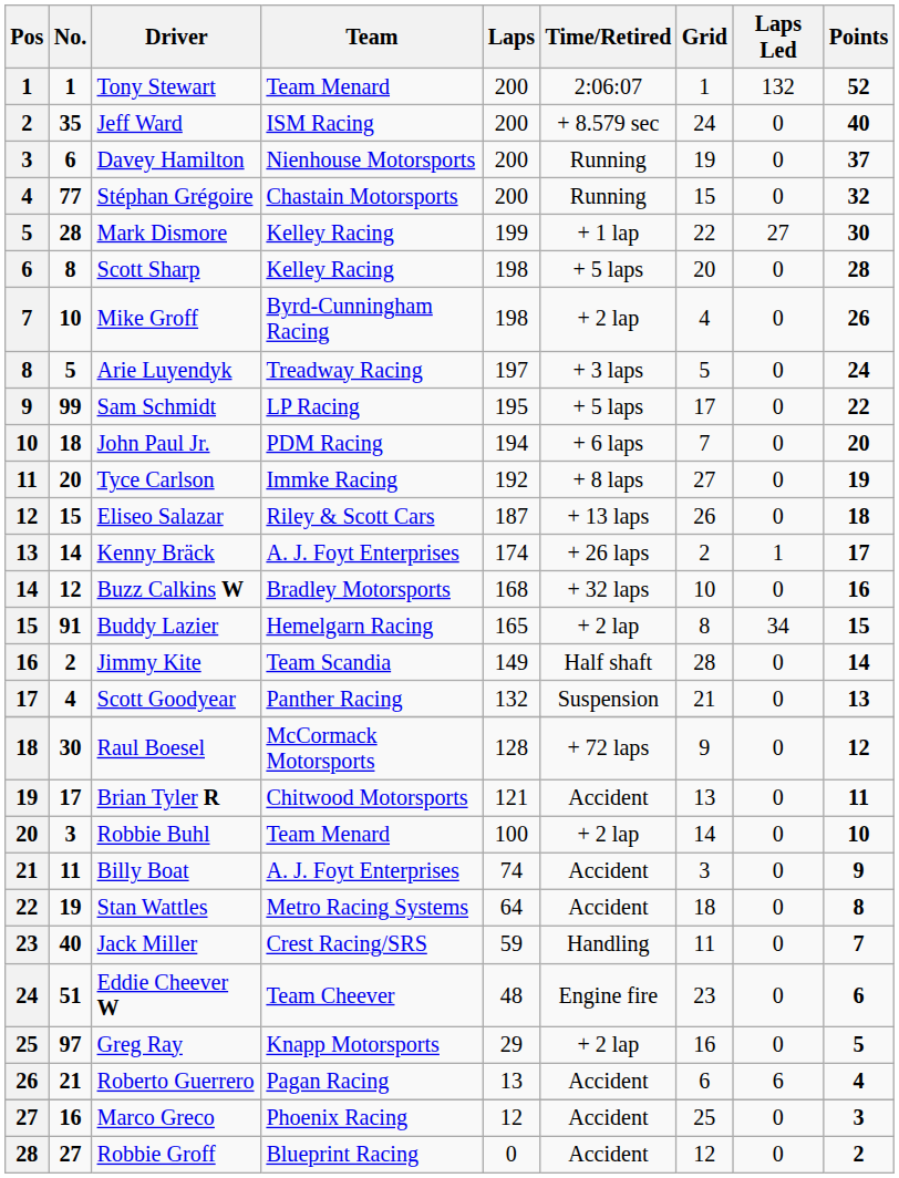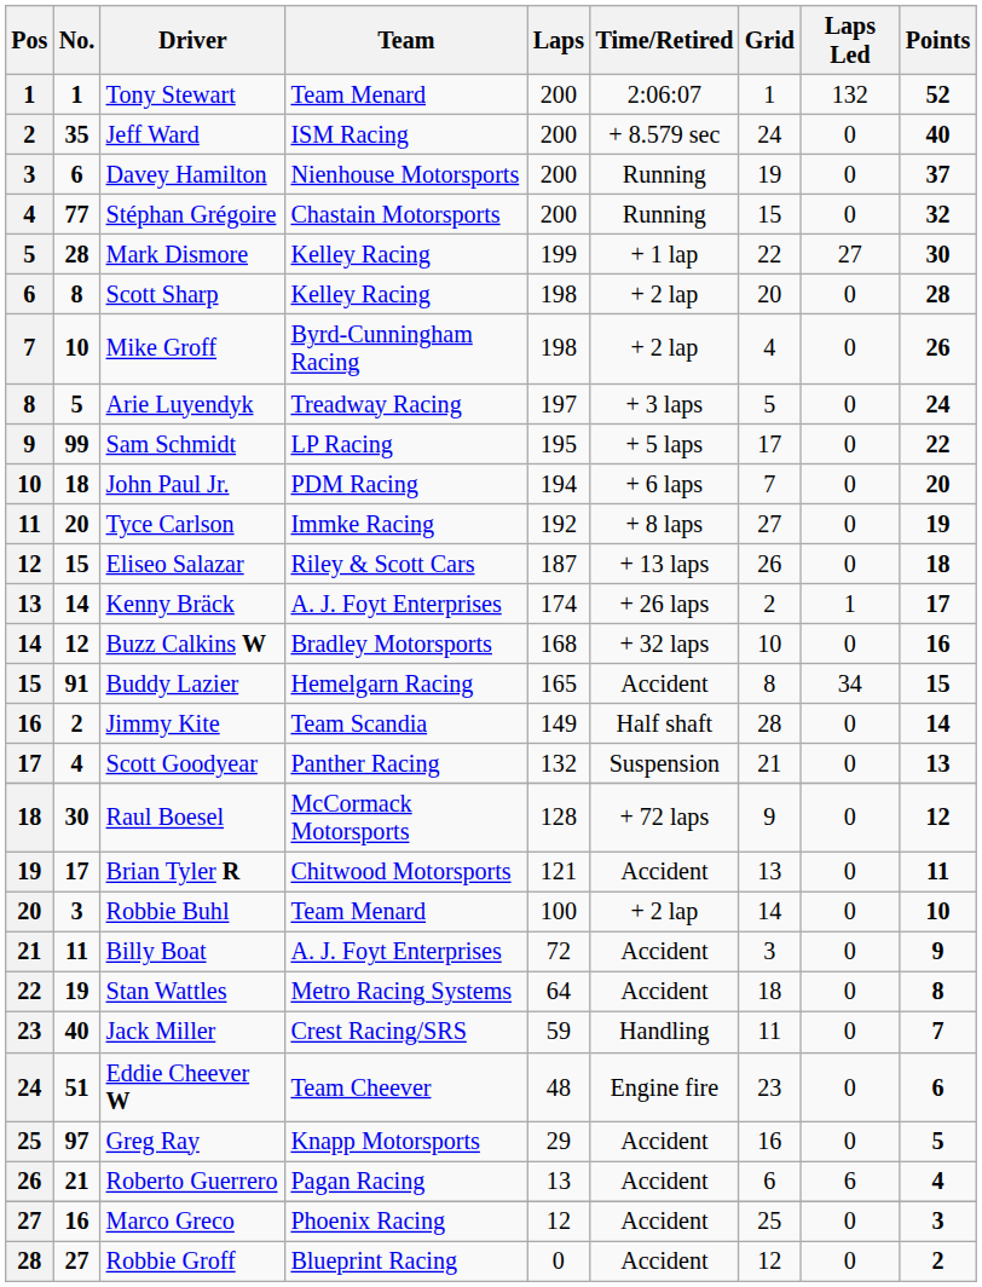 <table class="wikitable" style="font-size:95%">
 <tr>
 <th>Pos</th>
 <th>No.</th>
 <th>Driver</th>
 <th>Team</th>
 <th>Laps</th>
 <th>Time/Retired</th>
 <th>Grid</th>
 <th>Laps Led</th>
 <th>Points</th>
 </tr>
 <tr>
 <th>1</th>
 <td align=center><strong>1</strong></td>
 <td> <a href='#'>Tony Stewart</a></td>
 <td><a href='#'>Team Menard</a></td>
 <td align=center>200</td>
 <td align=center>2:06:07</td>
 <td align=center>1</td>
 <td align=center>132</td>
 <td align=center><strong>52</strong></td>
 </tr>
 <tr>
 <th>2</th>
 <td align="center"><strong>35</strong></td>
 <td> <a href='#'>Jeff Ward</a></td>
 <td><a href='#'>ISM Racing</a></td>
 <td align=center>200</td>
 <td align=center>+ 8.579 sec</td>
 <td align=center>24</td>
 <td align=center>0</td>
 <td align=center><strong>40</strong></td>
 </tr>
 <tr>
 <th>3</th>
 <td align=center><strong>6</strong></td>
 <td> <a href='#'>Davey Hamilton</a></td>
 <td><a href='#'>Nienhouse Motorsports</a></td>
 <td align=center>200</td>
 <td align=center>Running</td>
 <td align=center>19</td>
 <td align=center>0</td>
 <td align=center><strong>37</strong></td>
 </tr>
 <tr>
 <th>4</th>
 <td align=center><strong>77</strong></td>
 <td> <a href='#'>Stéphan Grégoire</a></td>
 <td><a href='#'>Chastain Motorsports</a></td>
 <td align=center>200</td>
 <td align=center>Running</td>
 <td align=center>15</td>
 <td align=center>0</td>
 <td align=center><strong>32</strong></td>
 </tr>
 <tr>
 <th>5</th>
 <td align=center><strong>28</strong></td>
 <td> <a href='#'>Mark Dismore</a></td>
 <td><a href='#'>Kelley Racing</a></td>
 <td align=center>199</td>
 <td align=center>+ 1 lap</td>
 <td align=center>22</td>
 <td align=center>27</td>
 <td align=center><strong>30</strong></td>
 </tr>
 <tr>
 <th>6</th>
 <td align=center><strong>8</strong></td>
 <td> <a href='#'>Scott Sharp</a></td>
 <td><a href='#'>Kelley Racing</a></td>
 <td align=center>198</td>
-<td align=center>+ 5 laps</td>
+<td align=center>+ 2 lap</td>
 <td align=center>20</td>
 <td align=center>0</td>
 <td align=center><strong>28</strong></td>
 </tr>
 <tr>
 <th>7</th>
 <td align="center"><strong>10</strong></td>
 <td> <a href='#'>Mike Groff</a></td>
 <td><a href='#'>Byrd-Cunningham Racing</a></td>
 <td align=center>198</td>
 <td align=center>+ 2 lap</td>
 <td align=center>4</td>
 <td align=center>0</td>
 <td align=center><strong>26</strong></td>
 </tr>
 <tr>
 <th>8</th>
 <td align=center><strong>5</strong></td>
 <td> <a href='#'>Arie Luyendyk</a></td>
 <td><a href='#'>Treadway Racing</a></td>
 <td align=center>197</td>
 <td align=center>+ 3 laps</td>
 <td align=center>5</td>
 <td align=center>0</td>
 <td align=center><strong>24</strong></td>
 </tr>
 <tr>
 <th>9</th>
 <td align=center><strong>99</strong></td>
 <td> <a href='#'>Sam Schmidt</a></td>
 <td><a href='#'>LP Racing</a></td>
 <td align=center>195</td>
 <td align=center>+ 5 laps</td>
 <td align=center>17</td>
 <td align=center>0</td>
 <td align=center><strong>22</strong></td>
 </tr>
 <tr>
 <th>10</th>
 <td align=center><strong>18</strong></td>
 <td> <a href='#'>John Paul Jr.</a></td>
 <td><a href='#'>PDM Racing</a></td>
 <td align=center>194</td>
 <td align=center>+ 6 laps</td>
 <td align=center>7</td>
 <td align=center>0</td>
 <td align=center><strong>20</strong></td>
 </tr>
 <tr>
 <th>11</th>
 <td align=center><strong>20</strong></td>
 <td> <a href='#'>Tyce Carlson</a></td>
 <td><a href='#'>Immke Racing</a></td>
 <td align=center>192</td>
 <td align=center>+ 8 laps</td>
 <td align=center>27</td>
 <td align=center>0</td>
 <td align=center><strong>19</strong></td>
 </tr>
 <tr>
 <th>12</th>
 <td align=center><strong>15</strong></td>
 <td> <a href='#'>Eliseo Salazar</a></td>
 <td><a href='#'>Riley & Scott Cars</a></td>
 <td align=center>187</td>
 <td align=center>+ 13 laps</td>
 <td align=center>26</td>
 <td align=center>0</td>
 <td align=center><strong>18</strong></td>
 </tr>
 <tr>
 <th>13</th>
 <td align=center><strong>14</strong></td>
 <td> <a href='#'>Kenny Bräck</a></td>
 <td><a href='#'>A. J. Foyt Enterprises</a></td>
 <td align=center>174</td>
 <td align=center>+ 26 laps</td>
 <td align=center>2</td>
 <td align=center>1</td>
 <td align=center><strong>17</strong></td>
 </tr>
 <tr>
 <th>14</th>
 <td align=center><strong>12</strong></td>
 <td> <a href='#'>Buzz Calkins</a> <strong><span>W</span></strong></td>
 <td><a href='#'>Bradley Motorsports</a></td>
 <td align=center>168</td>
 <td align=center>+ 32 laps</td>
 <td align=center>10</td>
 <td align=center>0</td>
 <td align=center><strong>16</strong></td>
 </tr>
 <tr>
 <th>15</th>
 <td align=center><strong>91</strong></td>
 <td> <a href='#'>Buddy Lazier</a></td>
 <td><a href='#'>Hemelgarn Racing</a></td>
 <td align=center>165</td>
-<td align=center>+ 2 lap</td>
+<td align=center>Accident</td>
 <td align=center>8</td>
 <td align=center>34</td>
 <td align=center><strong>15</strong></td>
 </tr>
 <tr>
 <th>16</th>
 <td align=center><strong>2</strong></td>
 <td> <a href='#'>Jimmy Kite</a></td>
 <td><a href='#'>Team Scandia</a></td>
 <td align=center>149</td>
 <td align=center>Half shaft</td>
 <td align=center>28</td>
 <td align=center>0</td>
 <td align=center><strong>14</strong></td>
 </tr>
 <tr>
 <th>17</th>
 <td align=center><strong>4</strong></td>
 <td> <a href='#'>Scott Goodyear</a></td>
 <td><a href='#'>Panther Racing</a></td>
 <td align=center>132</td>
 <td align=center>Suspension</td>
 <td align=center>21</td>
 <td align=center>0</td>
 <td align=center><strong>13</strong></td>
 </tr>
 <tr>
 </tr>
 <tr>
 <th>18</th>
 <td align=center><strong>30</strong></td>
 <td> <a href='#'>Raul Boesel</a></td>
 <td><a href='#'>McCormack Motorsports</a></td>
 <td align=center>128</td>
 <td align=center>+ 72 laps</td>
 <td align=center>9</td>
 <td align=center>0</td>
 <td align=center><strong>12</strong></td>
 </tr>
 <tr>
 <th>19</th>
 <td align=center><strong>17</strong></td>
 <td> <a href='#'>Brian Tyler</a> <strong><span>R</span></strong></td>
 <td><a href='#'>Chitwood Motorsports</a></td>
 <td align=center>121</td>
 <td align=center>Accident</td>
 <td align=center>13</td>
 <td align=center>0</td>
 <td align=center><strong>11</strong></td>
 </tr>
 <tr>
 <th>20</th>
 <td align=center><strong>3</strong></td>
 <td> <a href='#'>Robbie Buhl</a></td>
 <td><a href='#'>Team Menard</a></td>
 <td align=center>100</td>
 <td align=center>+ 2 lap</td>
 <td align=center>14</td>
 <td align=center>0</td>
 <td align=center><strong>10</strong></td>
 </tr>
 <tr>
 <th>21</th>
 <td align=center><strong>11</strong></td>
 <td> <a href='#'>Billy Boat</a></td>
 <td><a href='#'>A. J. Foyt Enterprises</a></td>
-<td align=center>74</td>
+<td align=center>72</td>
 <td align=center>Accident</td>
 <td align=center>3</td>
 <td align=center>0</td>
 <td align=center><strong>9</strong></td>
 </tr>
 <tr>
 <th>22</th>
 <td align=center><strong>19</strong></td>
 <td> <a href='#'>Stan Wattles</a></td>
 <td><a href='#'>Metro Racing Systems</a></td>
 <td align=center>64</td>
 <td align=center>Accident</td>
 <td align=center>18</td>
 <td align=center>0</td>
 <td align=center><strong>8</strong></td>
 </tr>
 <tr>
 <th>23</th>
 <td align=center><strong>40</strong></td>
 <td> <a href='#'>Jack Miller</a></td>
 <td><a href='#'>Crest Racing/SRS</a></td>
 <td align=center>59</td>
 <td align=center>Handling</td>
 <td align=center>11</td>
 <td align=center>0</td>
 <td align=center><strong>7</strong></td>
 </tr>
 <tr>
 <th>24</th>
 <td align=center><strong>51</strong></td>
 <td> <a href='#'>Eddie Cheever</a> <strong><span>W</span></strong>   </td>
 <td><a href='#'>Team Cheever</a></td>
 <td align=center>48</td>
 <td align=center>Engine fire</td>
 <td align=center>23</td>
 <td align=center>0</td>
 <td align=center><strong>6</strong></td>
 </tr>
 <tr>
 <th>25</th>
 <td align=center><strong>97</strong></td>
 <td> <a href='#'>Greg Ray</a></td>
 <td><a href='#'>Knapp Motorsports</a></td>
 <td align=center>29</td>
-<td align=center>+ 2 lap</td>
+<td align=center>Accident</td>
 <td align=center>16</td>
 <td align=center>0</td>
 <td align=center><strong>5</strong></td>
 </tr>
 <tr>
 <th>26</th>
 <td align=center><strong>21</strong></td>
 <td> <a href='#'>Roberto Guerrero</a></td>
 <td><a href='#'>Pagan Racing</a></td>
 <td align=center>13</td>
 <td align=center>Accident</td>
 <td align=center>6</td>
 <td align=center>6</td>
 <td align=center><strong>4</strong></td>
 </tr>
 <tr>
 </tr>
 <tr>
 <th>27</th>
 <td align=center><strong>16</strong></td>
 <td> <a href='#'>Marco Greco</a></td>
 <td><a href='#'>Phoenix Racing</a></td>
 <td align=center>12</td>
 <td align=center>Accident</td>
 <td align=center>25</td>
 <td align=center>0</td>
 <td align=center><strong>3</strong></td>
 </tr>
 <tr>
 <th>28</th>
 <td align=center><strong>27</strong></td>
 <td> <a href='#'>Robbie Groff</a></td>
 <td><a href='#'>Blueprint Racing</a></td>
 <td align=center>0</td>
 <td align=center>Accident</td>
 <td align=center>12</td>
 <td align=center>0</td>
 <td align=center><strong>2</strong></td>
 </tr>
 </table>
